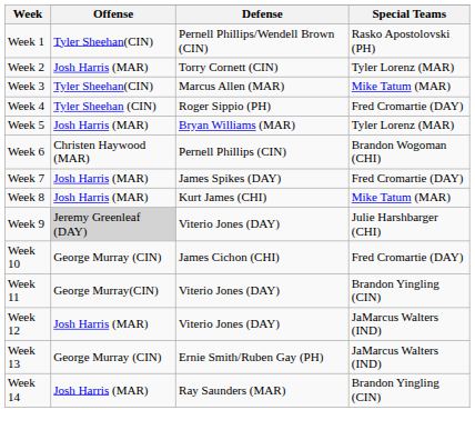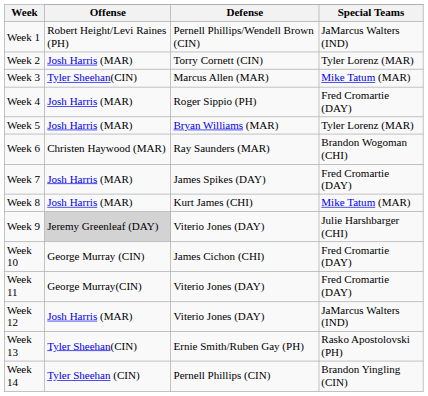 <table class="wikitable">
 <tr>
 <th rowspan="2" style="text-align:center;">Week</th>
 </tr>
 <tr>
 <th>Offense</th>
 <th>Defense</th>
 <th>Special Teams</th>
 </tr>
 <tr>
 <td>Week 1</td>
-<td><a href='#'>Tyler Sheehan</a>(CIN)</td>
+<td>Robert Height/Levi Raines (PH)</td>
 <td>Pernell Phillips/Wendell Brown (CIN)</td>
-<td>Rasko Apostolovski (PH)</td>
+<td>JaMarcus Walters (IND)</td>
 </tr>
 <tr>
 <td>Week 2</td>
 <td><a href='#'>Josh Harris</a> (MAR)</td>
 <td>Torry Cornett (CIN)</td>
 <td>Tyler Lorenz (MAR)</td>
 </tr>
 <tr>
 <td>Week 3</td>
 <td><a href='#'>Tyler Sheehan</a>(CIN)</td>
 <td>Marcus Allen (MAR)</td>
 <td><a href='#'>Mike Tatum</a> (MAR)</td>
 </tr>
 <tr>
 <td>Week 4</td>
-<td><a href='#'>Tyler Sheehan</a> (CIN)</td>
+<td><a href='#'>Josh Harris</a> (MAR)</td>
 <td>Roger Sippio (PH)</td>
 <td>Fred Cromartie (DAY)</td>
 </tr>
 <tr>
 <td>Week 5</td>
 <td><a href='#'>Josh Harris</a> (MAR)</td>
 <td><a href='#'>Bryan Williams</a> (MAR)</td>
 <td>Tyler Lorenz (MAR)</td>
 </tr>
 <tr>
 <td>Week 6</td>
 <td>Christen Haywood (MAR)</td>
-<td>Pernell Phillips (CIN)</td>
+<td>Ray Saunders (MAR)</td>
 <td>Brandon Wogoman (CHI)</td>
 </tr>
 <tr>
 <td>Week 7</td>
 <td><a href='#'>Josh Harris</a> (MAR)</td>
 <td>James Spikes (DAY)</td>
 <td>Fred Cromartie (DAY)</td>
 </tr>
 <tr>
 <td>Week 8</td>
 <td><a href='#'>Josh Harris</a> (MAR)</td>
 <td>Kurt James (CHI)</td>
 <td><a href='#'>Mike Tatum</a> (MAR)</td>
 </tr>
 <tr>
 <td>Week 9</td>
 <td style="background: lightgrey;">Jeremy Greenleaf (DAY)</td>
 <td>Viterio Jones (DAY)</td>
 <td>Julie Harshbarger (CHI)</td>
 </tr>
 <tr>
 <td>Week 10</td>
 <td>George Murray (CIN)</td>
 <td>James Cichon (CHI)</td>
 <td>Fred Cromartie (DAY)</td>
 </tr>
 <tr>
 <td>Week 11</td>
 <td>George Murray(CIN)</td>
 <td>Viterio Jones (DAY)</td>
-<td>Brandon Yingling (CIN)</td>
+<td>Fred Cromartie (DAY)</td>
 </tr>
 <tr>
 <td>Week 12</td>
 <td><a href='#'>Josh Harris</a> (MAR)</td>
 <td>Viterio Jones (DAY)</td>
 <td>JaMarcus Walters (IND)</td>
 </tr>
 <tr>
 <td>Week 13</td>
-<td>George Murray (CIN)</td>
+<td><a href='#'>Tyler Sheehan</a>(CIN)</td>
 <td>Ernie Smith/Ruben Gay (PH)</td>
-<td>JaMarcus Walters (IND)</td>
+<td>Rasko Apostolovski (PH)</td>
 </tr>
 <tr>
 <td>Week 14</td>
-<td><a href='#'>Josh Harris</a> (MAR)</td>
-<td>Ray Saunders (MAR)</td>
+<td><a href='#'>Tyler Sheehan</a> (CIN)</td>
+<td>Pernell Phillips (CIN)</td>
 <td>Brandon Yingling (CIN)</td>
 </tr>
 </table>
